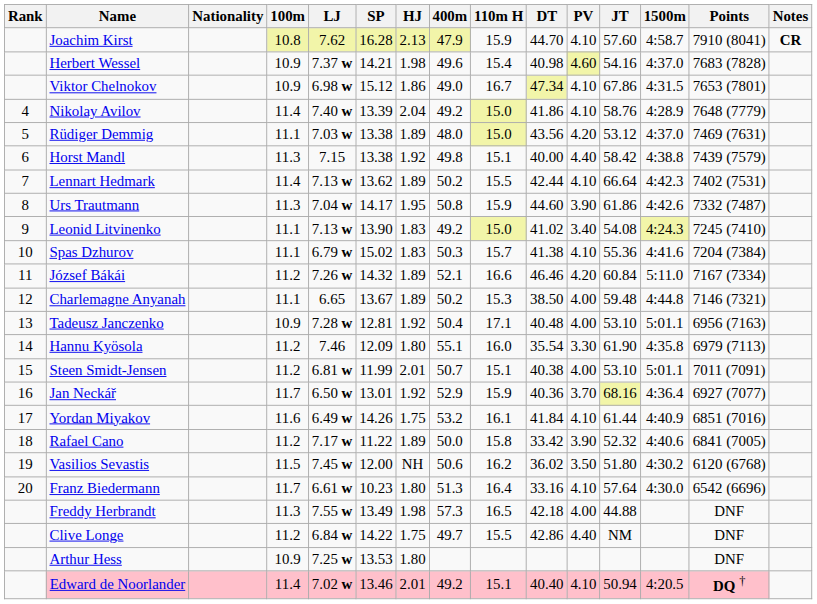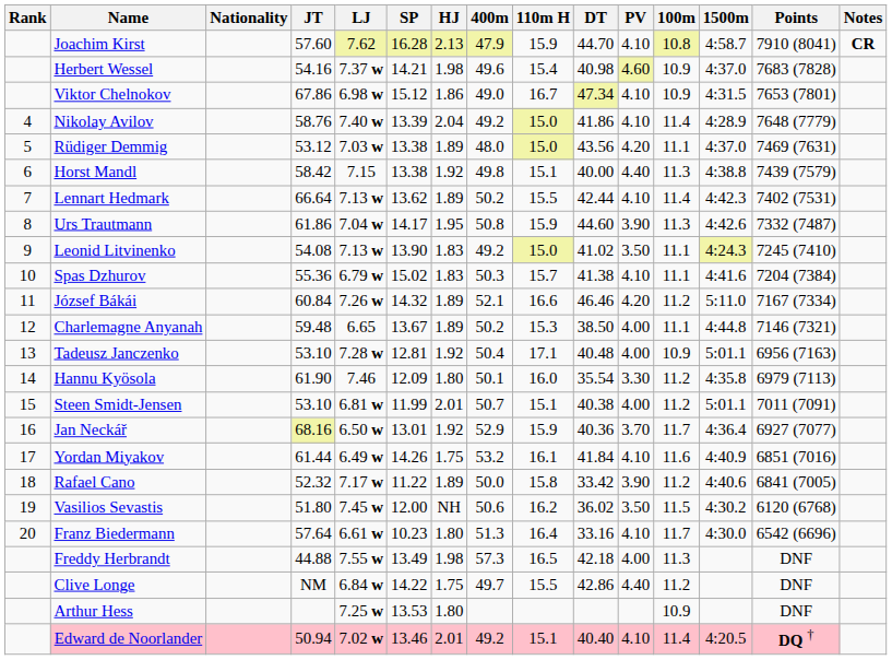 <table class="wikitable sortable" style="text-align:center">
 <tr>
 <th>Rank</th>
 <th>Name</th>
 <th>Nationality</th>
-<th>100m</th>
+<th>JT</th>
 <th>LJ</th>
 <th>SP</th>
 <th>HJ</th>
 <th>400m</th>
 <th>110m H</th>
 <th>DT</th>
 <th>PV</th>
-<th>JT</th>
+<th>100m</th>
 <th>1500m</th>
 <th>Points</th>
 <th>Notes</th>
 </tr>
 <tr>
 <td></td>
 <td align=left><a href='#'>Joachim Kirst</a></td>
 <td align=left></td>
-<td bgcolor=#F2F5A9>10.8</td>
+<td>57.60</td>
 <td bgcolor=#F2F5A9>7.62</td>
 <td bgcolor=#F2F5A9>16.28</td>
 <td bgcolor=#F2F5A9>2.13</td>
 <td bgcolor=#F2F5A9>47.9</td>
 <td>15.9</td>
 <td>44.70</td>
 <td>4.10</td>
-<td>57.60</td>
+<td bgcolor=#F2F5A9>10.8</td>
 <td>4:58.7</td>
 <td>7910 (8041)</td>
 <td><strong>CR</strong></td>
 </tr>
 <tr>
 <td></td>
 <td align=left><a href='#'>Herbert Wessel</a></td>
 <td align=left></td>
-<td>10.9</td>
+<td>54.16</td>
 <td>7.37 <strong>w</strong></td>
 <td>14.21</td>
 <td>1.98</td>
 <td>49.6</td>
 <td>15.4</td>
 <td>40.98</td>
 <td bgcolor=#F2F5A9>4.60</td>
-<td>54.16</td>
+<td>10.9</td>
 <td>4:37.0</td>
 <td>7683 (7828)</td>
 <td></td>
 </tr>
 <tr>
 <td></td>
 <td align=left><a href='#'>Viktor Chelnokov</a></td>
 <td align=left></td>
-<td>10.9</td>
+<td>67.86</td>
 <td>6.98 <strong>w</strong></td>
 <td>15.12</td>
 <td>1.86</td>
 <td>49.0</td>
 <td>16.7</td>
 <td bgcolor=#F2F5A9>47.34</td>
 <td>4.10</td>
-<td>67.86</td>
+<td>10.9</td>
 <td>4:31.5</td>
 <td>7653 (7801)</td>
 <td></td>
 </tr>
 <tr>
 <td>4</td>
 <td align=left><a href='#'>Nikolay Avilov</a></td>
 <td align=left></td>
-<td>11.4</td>
+<td>58.76</td>
 <td>7.40 <strong>w</strong></td>
 <td>13.39</td>
 <td>2.04</td>
 <td>49.2</td>
 <td bgcolor=#F2F5A9>15.0</td>
 <td>41.86</td>
 <td>4.10</td>
-<td>58.76</td>
+<td>11.4</td>
 <td>4:28.9</td>
 <td>7648 (7779)</td>
 <td></td>
 </tr>
 <tr>
 <td>5</td>
 <td align=left><a href='#'>Rüdiger Demmig</a></td>
 <td align=left></td>
-<td>11.1</td>
+<td>53.12</td>
 <td>7.03 <strong>w</strong></td>
 <td>13.38</td>
 <td>1.89</td>
 <td>48.0</td>
 <td bgcolor=#F2F5A9>15.0</td>
 <td>43.56</td>
 <td>4.20</td>
-<td>53.12</td>
+<td>11.1</td>
 <td>4:37.0</td>
 <td>7469 (7631)</td>
 <td></td>
 </tr>
 <tr>
 <td>6</td>
 <td align=left><a href='#'>Horst Mandl</a></td>
 <td align=left></td>
-<td>11.3</td>
+<td>58.42</td>
 <td>7.15</td>
 <td>13.38</td>
 <td>1.92</td>
 <td>49.8</td>
 <td>15.1</td>
 <td>40.00</td>
 <td>4.40</td>
-<td>58.42</td>
+<td>11.3</td>
 <td>4:38.8</td>
 <td>7439 (7579)</td>
 <td></td>
 </tr>
 <tr>
 <td>7</td>
 <td align=left><a href='#'>Lennart Hedmark</a></td>
 <td align=left></td>
-<td>11.4</td>
+<td>66.64</td>
 <td>7.13 <strong>w</strong></td>
 <td>13.62</td>
 <td>1.89</td>
 <td>50.2</td>
 <td>15.5</td>
 <td>42.44</td>
 <td>4.10</td>
-<td>66.64</td>
+<td>11.4</td>
 <td>4:42.3</td>
 <td>7402 (7531)</td>
 <td></td>
 </tr>
 <tr>
 <td>8</td>
 <td align=left><a href='#'>Urs Trautmann</a></td>
 <td align=left></td>
-<td>11.3</td>
+<td>61.86</td>
 <td>7.04 <strong>w</strong></td>
 <td>14.17</td>
 <td>1.95</td>
 <td>50.8</td>
 <td>15.9</td>
 <td>44.60</td>
 <td>3.90</td>
-<td>61.86</td>
+<td>11.3</td>
 <td>4:42.6</td>
 <td>7332 (7487)</td>
 <td></td>
 </tr>
 <tr>
 <td>9</td>
 <td align=left><a href='#'>Leonid Litvinenko</a></td>
 <td align=left></td>
-<td>11.1</td>
+<td>54.08</td>
 <td>7.13 <strong>w</strong></td>
 <td>13.90</td>
 <td>1.83</td>
 <td>49.2</td>
 <td bgcolor=#F2F5A9>15.0</td>
 <td>41.02</td>
-<td>3.40</td>
-<td>54.08</td>
+<td>3.50</td>
+<td>11.1</td>
 <td bgcolor=#F2F5A9>4:24.3</td>
 <td>7245 (7410)</td>
 <td></td>
 </tr>
 <tr>
 <td>10</td>
 <td align=left><a href='#'>Spas Dzhurov</a></td>
 <td align=left></td>
-<td>11.1</td>
+<td>55.36</td>
 <td>6.79 <strong>w</strong></td>
 <td>15.02</td>
 <td>1.83</td>
 <td>50.3</td>
 <td>15.7</td>
 <td>41.38</td>
 <td>4.10</td>
-<td>55.36</td>
+<td>11.1</td>
 <td>4:41.6</td>
 <td>7204 (7384)</td>
 <td></td>
 </tr>
 <tr>
 <td>11</td>
 <td align=left><a href='#'>József Bákái</a></td>
 <td align=left></td>
-<td>11.2</td>
+<td>60.84</td>
 <td>7.26 <strong>w</strong></td>
 <td>14.32</td>
 <td>1.89</td>
 <td>52.1</td>
 <td>16.6</td>
 <td>46.46</td>
 <td>4.20</td>
-<td>60.84</td>
+<td>11.2</td>
 <td>5:11.0</td>
 <td>7167 (7334)</td>
 <td></td>
 </tr>
 <tr>
 <td>12</td>
 <td align=left><a href='#'>Charlemagne Anyanah</a></td>
 <td align=left></td>
-<td>11.1</td>
+<td>59.48</td>
 <td>6.65</td>
 <td>13.67</td>
 <td>1.89</td>
 <td>50.2</td>
 <td>15.3</td>
 <td>38.50</td>
 <td>4.00</td>
-<td>59.48</td>
+<td>11.1</td>
 <td>4:44.8</td>
 <td>7146 (7321)</td>
 <td></td>
 </tr>
 <tr>
 <td>13</td>
 <td align=left><a href='#'>Tadeusz Janczenko</a></td>
 <td align=left></td>
-<td>10.9</td>
+<td>53.10</td>
 <td>7.28 <strong>w</strong></td>
 <td>12.81</td>
 <td>1.92</td>
 <td>50.4</td>
 <td>17.1</td>
 <td>40.48</td>
 <td>4.00</td>
-<td>53.10</td>
+<td>10.9</td>
 <td>5:01.1</td>
 <td>6956 (7163)</td>
 <td></td>
 </tr>
 <tr>
 <td>14</td>
 <td align=left><a href='#'>Hannu Kyösola</a></td>
 <td align=left></td>
-<td>11.2</td>
+<td>61.90</td>
 <td>7.46</td>
 <td>12.09</td>
 <td>1.80</td>
-<td>55.1</td>
+<td>50.1</td>
 <td>16.0</td>
 <td>35.54</td>
 <td>3.30</td>
-<td>61.90</td>
+<td>11.2</td>
 <td>4:35.8</td>
 <td>6979 (7113)</td>
 <td></td>
 </tr>
 <tr>
 <td>15</td>
 <td align=left><a href='#'>Steen Smidt-Jensen</a></td>
 <td align=left></td>
-<td>11.2</td>
+<td>53.10</td>
 <td>6.81 <strong>w</strong></td>
 <td>11.99</td>
 <td>2.01</td>
 <td>50.7</td>
 <td>15.1</td>
 <td>40.38</td>
 <td>4.00</td>
-<td>53.10</td>
+<td>11.2</td>
 <td>5:01.1</td>
 <td>7011 (7091)</td>
 <td></td>
 </tr>
 <tr>
 <td>16</td>
 <td align=left><a href='#'>Jan Neckář</a></td>
 <td align=left></td>
-<td>11.7</td>
+<td bgcolor=#F2F5A9>68.16</td>
 <td>6.50 <strong>w</strong></td>
 <td>13.01</td>
 <td>1.92</td>
 <td>52.9</td>
 <td>15.9</td>
 <td>40.36</td>
 <td>3.70</td>
-<td bgcolor=#F2F5A9>68.16</td>
+<td>11.7</td>
 <td>4:36.4</td>
 <td>6927 (7077)</td>
 <td></td>
 </tr>
 <tr>
 <td>17</td>
 <td align=left><a href='#'>Yordan Miyakov</a></td>
 <td align=left></td>
-<td>11.6</td>
+<td>61.44</td>
 <td>6.49 <strong>w</strong></td>
 <td>14.26</td>
 <td>1.75</td>
 <td>53.2</td>
 <td>16.1</td>
 <td>41.84</td>
 <td>4.10</td>
-<td>61.44</td>
+<td>11.6</td>
 <td>4:40.9</td>
 <td>6851 (7016)</td>
 <td></td>
 </tr>
 <tr>
 <td>18</td>
 <td align=left><a href='#'>Rafael Cano</a></td>
 <td align=left></td>
-<td>11.2</td>
+<td>52.32</td>
 <td>7.17 <strong>w</strong></td>
 <td>11.22</td>
 <td>1.89</td>
 <td>50.0</td>
 <td>15.8</td>
 <td>33.42</td>
 <td>3.90</td>
-<td>52.32</td>
+<td>11.2</td>
 <td>4:40.6</td>
 <td>6841 (7005)</td>
 <td></td>
 </tr>
 <tr>
 <td>19</td>
 <td align=left><a href='#'>Vasilios Sevastis</a></td>
 <td align=left></td>
-<td>11.5</td>
+<td>51.80</td>
 <td>7.45 <strong>w</strong></td>
 <td>12.00</td>
 <td>NH</td>
 <td>50.6</td>
 <td>16.2</td>
 <td>36.02</td>
 <td>3.50</td>
-<td>51.80</td>
+<td>11.5</td>
 <td>4:30.2</td>
 <td>6120 (6768)</td>
 <td></td>
 </tr>
 <tr>
 <td>20</td>
 <td align=left><a href='#'>Franz Biedermann</a></td>
 <td align=left></td>
-<td>11.7</td>
+<td>57.64</td>
 <td>6.61 <strong>w</strong></td>
 <td>10.23</td>
 <td>1.80</td>
 <td>51.3</td>
 <td>16.4</td>
 <td>33.16</td>
 <td>4.10</td>
-<td>57.64</td>
+<td>11.7</td>
 <td>4:30.0</td>
 <td>6542 (6696)</td>
 <td></td>
 </tr>
 <tr>
 <td></td>
 <td align=left><a href='#'>Freddy Herbrandt</a></td>
 <td align=left></td>
-<td>11.3</td>
+<td>44.88</td>
 <td>7.55 <strong>w</strong></td>
 <td>13.49</td>
 <td>1.98</td>
 <td>57.3</td>
 <td>16.5</td>
 <td>42.18</td>
 <td>4.00</td>
-<td>44.88</td>
+<td>11.3</td>
 <td></td>
 <td>DNF</td>
 <td></td>
 </tr>
 <tr>
 <td></td>
 <td align=left><a href='#'>Clive Longe</a></td>
 <td align=left></td>
-<td>11.2</td>
+<td>NM</td>
 <td>6.84 <strong>w</strong></td>
 <td>14.22</td>
 <td>1.75</td>
 <td>49.7</td>
 <td>15.5</td>
 <td>42.86</td>
 <td>4.40</td>
-<td>NM</td>
+<td>11.2</td>
 <td></td>
 <td>DNF</td>
 <td></td>
 </tr>
 <tr>
 <td></td>
 <td align=left><a href='#'>Arthur Hess</a></td>
 <td align=left></td>
-<td>10.9</td>
+<td></td>
 <td>7.25 <strong>w</strong></td>
 <td>13.53</td>
 <td>1.80</td>
 <td></td>
 <td></td>
 <td></td>
 <td></td>
-<td></td>
+<td>10.9</td>
 <td></td>
 <td>DNF</td>
 <td></td>
 </tr>
 <tr>
 <td></td>
 <td bgcolor=pink><a href='#'>Edward de Noorlander</a></td>
 <td bgcolor=pink></td>
-<td bgcolor=pink>11.4</td>
+<td bgcolor=pink>50.94</td>
 <td bgcolor=pink>7.02 <strong>w</strong></td>
 <td bgcolor=pink>13.46</td>
 <td bgcolor=pink>2.01</td>
 <td bgcolor=pink>49.2</td>
 <td bgcolor=pink>15.1</td>
 <td bgcolor=pink>40.40</td>
 <td bgcolor=pink>4.10</td>
-<td bgcolor=pink>50.94</td>
+<td bgcolor=pink>11.4</td>
 <td bgcolor=pink>4:20.5</td>
 <td bgcolor=pink><strong>DQ</strong>  <sup>†</sup></td>
 <td></td>
 </tr>
 </table>
